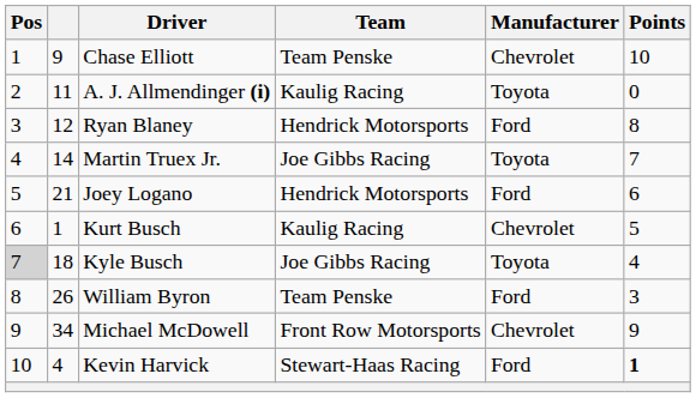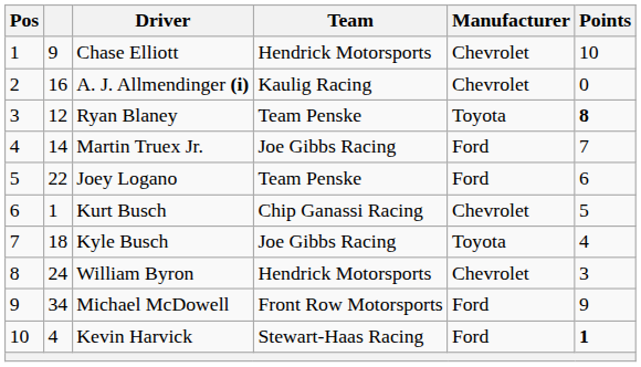 <table class="wikitable" style="font-size:98%">
 <tr>
 <th>Pos</th>
 <th></th>
 <th>Driver</th>
 <th>Team</th>
 <th>Manufacturer</th>
 <th>Points</th>
 </tr>
 <tr>
 <td>1</td>
 <td>9</td>
 <td>Chase Elliott</td>
-<td>Team Penske</td>
+<td>Hendrick Motorsports</td>
 <td>Chevrolet</td>
 <td>10</td>
 </tr>
 <tr>
 <td>2</td>
-<td>11</td>
+<td>16</td>
 <td>A. J. Allmendinger <strong>(i)</strong></td>
 <td>Kaulig Racing</td>
-<td>Toyota</td>
+<td>Chevrolet</td>
 <td>0</td>
 </tr>
 <tr>
 <td>3</td>
 <td>12</td>
 <td>Ryan Blaney</td>
-<td>Hendrick Motorsports</td>
-<td>Ford</td>
-<td>8</td>
+<td>Team Penske</td>
+<td>Toyota</td>
+<td><strong>8</strong></td>
 </tr>
 <tr>
 <td>4</td>
 <td>14</td>
 <td>Martin Truex Jr.</td>
 <td>Joe Gibbs Racing</td>
-<td>Toyota</td>
+<td>Ford</td>
 <td>7</td>
 </tr>
 <tr>
 <td>5</td>
-<td>21</td>
+<td>22</td>
 <td>Joey Logano</td>
-<td>Hendrick Motorsports</td>
+<td>Team Penske</td>
 <td>Ford</td>
 <td>6</td>
 </tr>
 <tr>
 <td>6</td>
 <td>1</td>
 <td>Kurt Busch</td>
-<td>Kaulig Racing</td>
+<td>Chip Ganassi Racing</td>
 <td>Chevrolet</td>
 <td>5</td>
 </tr>
 <tr>
-<td style="background: lightgrey;">7</td>
+<td>7</td>
 <td>18</td>
 <td>Kyle Busch</td>
 <td>Joe Gibbs Racing</td>
 <td>Toyota</td>
 <td>4</td>
 </tr>
 <tr>
 <td>8</td>
-<td>26</td>
+<td>24</td>
 <td>William Byron</td>
-<td>Team Penske</td>
-<td>Ford</td>
+<td>Hendrick Motorsports</td>
+<td>Chevrolet</td>
 <td>3</td>
 </tr>
 <tr>
 <td>9</td>
 <td>34</td>
 <td>Michael McDowell</td>
 <td>Front Row Motorsports</td>
-<td>Chevrolet</td>
+<td>Ford</td>
 <td>9</td>
 </tr>
 <tr>
 <td>10</td>
 <td>4</td>
 <td>Kevin Harvick</td>
 <td>Stewart-Haas Racing</td>
 <td>Ford</td>
 <td><strong>1</strong></td>
 </tr>
 <tr>
 <th colspan="6"></th>
 </tr>
 </table>
